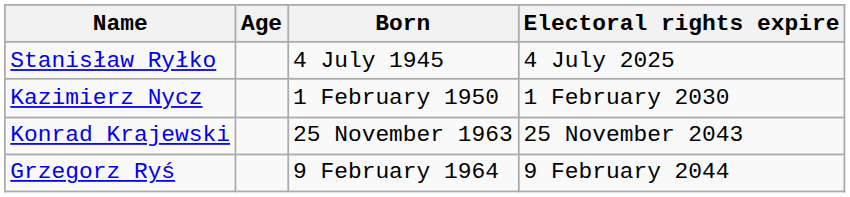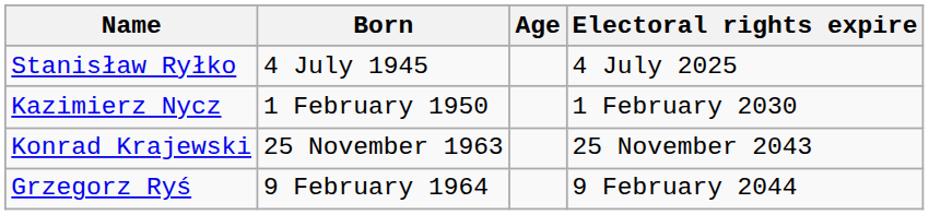 <table class="wikitable" border="1">
 <tr>
 <th>Name</th>
+<th>Born</th>
 <th>Age</th>
-<th>Born</th>
 <th>Electoral rights expire</th>
 </tr>
 <tr>
 <td><a href='#'>Stanisław Ryłko</a></td>
+<td>4 July 1945</td>
 <td></td>
-<td>4 July 1945</td>
 <td>4 July 2025</td>
 </tr>
 <tr>
 <td><a href='#'>Kazimierz Nycz</a></td>
+<td>1 February 1950</td>
 <td></td>
-<td>1 February 1950</td>
 <td>1 February 2030</td>
 </tr>
 <tr>
 <td><a href='#'>Konrad Krajewski</a></td>
+<td>25 November 1963</td>
 <td></td>
-<td>25 November 1963</td>
 <td>25 November 2043</td>
 </tr>
 <tr>
 <td><a href='#'>Grzegorz Ryś</a></td>
+<td>9 February 1964</td>
 <td></td>
-<td>9 February 1964</td>
 <td>9 February 2044</td>
 </tr>
 </table>
